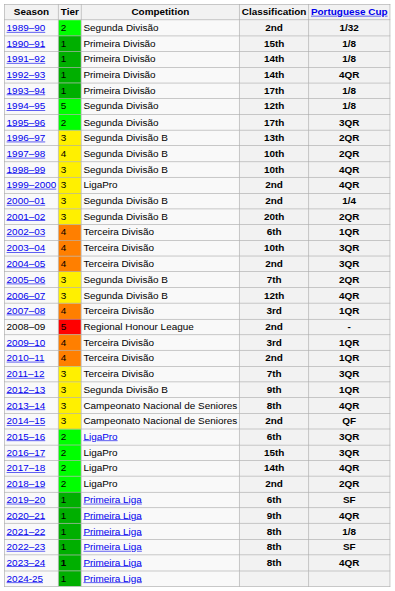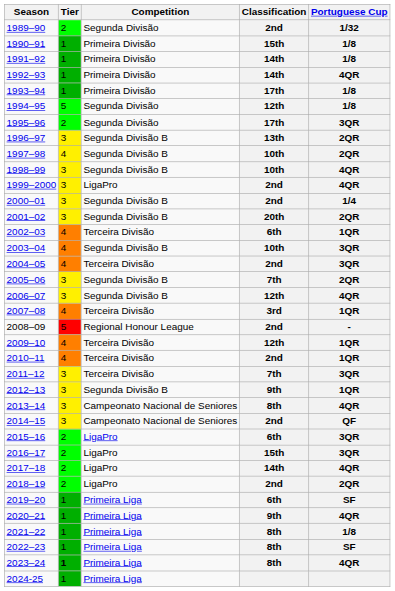 <table class="wikitable">
 <tr>
 <th>Season</th>
 <th>Tier</th>
 <th>Competition</th>
 <th>Classification</th>
 <th><a href='#'>Portuguese Cup</a></th>
 </tr>
 <tr>
 <td><a href='#'>1989–90</a></td>
 <td style="background:#00FF00">2</td>
 <td>Segunda Divisão</td>
 <th>2nd <small></small></th>
 <th>1/32</th>
 </tr>
 <tr>
 <td><a href='#'>1990–91</a></td>
 <td style="background:#00AF00">1</td>
 <td>Primeira Divisão</td>
 <th>15th</th>
 <th>1/8</th>
 </tr>
 <tr>
 <td><a href='#'>1991–92</a></td>
 <td style="background:#00AF00">1</td>
 <td>Primeira Divisão</td>
 <th>14th</th>
 <th>1/8</th>
 </tr>
 <tr>
 <td><a href='#'>1992–93</a></td>
 <td style="background:#00AF00">1</td>
 <td>Primeira Divisão</td>
 <th>14th</th>
 <th>4QR</th>
 </tr>
 <tr>
 <td><a href='#'>1993–94</a></td>
 <td style="background:#00AF00">1</td>
 <td>Primeira Divisão</td>
 <th>17th <small></small></th>
 <th>1/8</th>
 </tr>
 <tr>
 <td><a href='#'>1994–95</a></td>
 <td style="background:#00FF00">5</td>
 <td>Segunda Divisão</td>
 <th>12th</th>
 <th>1/8</th>
 </tr>
 <tr>
 <td><a href='#'>1995–96</a></td>
 <td style="background:#00FF00">2</td>
 <td>Segunda Divisão</td>
 <th>17th <small></small></th>
 <th>3QR</th>
 </tr>
 <tr>
 <td><a href='#'>1996–97</a></td>
 <td style="background:#FFF000">3</td>
 <td>Segunda Divisão B</td>
 <th>13th <small></small></th>
 <th>2QR</th>
 </tr>
 <tr>
 <td><a href='#'>1997–98</a></td>
 <td style="background:#FFF000">4</td>
 <td>Segunda Divisão B</td>
 <th>10th</th>
 <th>2QR</th>
 </tr>
 <tr>
 <td><a href='#'>1998–99</a></td>
 <td style="background:#FFF000">3</td>
 <td>Segunda Divisão B</td>
 <th>10th</th>
 <th>4QR</th>
 </tr>
 <tr>
 <td><a href='#'>1999–2000</a></td>
 <td style="background:#FFF000">3</td>
 <td>LigaPro</td>
 <th>2nd</th>
 <th>4QR</th>
 </tr>
 <tr>
 <td><a href='#'>2000–01</a></td>
 <td style="background:#FFF000">3</td>
 <td>Segunda Divisão B</td>
 <th>2nd</th>
 <th>1/4</th>
 </tr>
 <tr>
 <td><a href='#'>2001–02</a></td>
 <td style="background:#FFF000">3</td>
 <td>Segunda Divisão B</td>
 <th>20th <small></small></th>
 <th>2QR</th>
 </tr>
 <tr>
 <td><a href='#'>2002–03</a></td>
 <td style="background:#FF7F00">4</td>
 <td>Terceira Divisão</td>
 <th>6th</th>
 <th>1QR</th>
 </tr>
 <tr>
 <td><a href='#'>2003–04</a></td>
 <td style="background:#FF7F00">4</td>
-<td>Terceira Divisão</td>
+<td>Segunda Divisão B</td>
 <th>10th</th>
 <th>3QR</th>
 </tr>
 <tr>
 <td><a href='#'>2004–05</a></td>
 <td style="background:#FF7F00">4</td>
 <td>Terceira Divisão</td>
 <th>2nd <small></small></th>
 <th>3QR</th>
 </tr>
 <tr>
 <td><a href='#'>2005–06</a></td>
 <td style="background:#FFF000">3</td>
 <td>Segunda Divisão B</td>
 <th>7th</th>
 <th>2QR</th>
 </tr>
 <tr>
 <td><a href='#'>2006–07</a></td>
 <td style="background:#FFF000">3</td>
 <td>Segunda Divisão B</td>
 <th>12th <small></small></th>
 <th>4QR</th>
 </tr>
 <tr>
 <td><a href='#'>2007–08</a></td>
 <td style="background:#FF7F00">4</td>
 <td>Terceira Divisão</td>
 <th>3rd</th>
 <th>1QR</th>
 </tr>
 <tr>
 <td>2008–09</td>
 <td style="background:#FF0000">5</td>
 <td>Regional Honour League</td>
 <th>2nd <small></small></th>
 <th>-</th>
 </tr>
 <tr>
 <td><a href='#'>2009–10</a></td>
 <td style="background:#FF7F00">4</td>
 <td>Terceira Divisão</td>
-<th>3rd</th>
+<th>12th</th>
 <th>1QR</th>
 </tr>
 <tr>
 <td><a href='#'>2010–11</a></td>
 <td style="background:#FF7F00">4</td>
 <td>Terceira Divisão</td>
 <th>2nd <small></small></th>
 <th>1QR</th>
 </tr>
 <tr>
 <td><a href='#'>2011–12</a></td>
 <td style="background:#FFF000">3</td>
 <td>Terceira Divisão</td>
 <th>7th</th>
 <th>3QR</th>
 </tr>
 <tr>
 <td><a href='#'>2012–13</a></td>
 <td style="background:#FFF000">3</td>
 <td>Segunda Divisão B</td>
 <th>9th</th>
 <th>1QR</th>
 </tr>
 <tr>
 <td><a href='#'>2013–14</a></td>
 <td style="background:#FFF000">3</td>
 <td>Campeonato Nacional de Seniores</td>
 <th>8th <small></small></th>
 <th>4QR</th>
 </tr>
 <tr>
 <td><a href='#'>2014–15</a></td>
 <td style="background:#FFF000">3</td>
 <td>Campeonato Nacional de Seniores</td>
 <th>2nd <small></small></th>
 <th>QF</th>
 </tr>
 <tr>
 <td><a href='#'>2015–16</a></td>
 <td style="background:#00FF00">2</td>
 <td><a href='#'>LigaPro</a></td>
 <th>6th</th>
 <th>3QR</th>
 </tr>
 <tr>
 <td><a href='#'>2016–17</a></td>
 <td style="background:#00FF00">2</td>
 <td>LigaPro</td>
 <th>15th</th>
 <th>3QR</th>
 </tr>
 <tr>
 <td><a href='#'>2017–18</a></td>
 <td style="background:#00FF00">2</td>
 <td>LigaPro</td>
 <th>14th</th>
 <th>4QR</th>
 </tr>
 <tr>
 <td><a href='#'>2018–19</a></td>
 <td style="background:#00FF00">2</td>
 <td>LigaPro</td>
 <th>2nd <small></small></th>
 <th>2QR</th>
 </tr>
 <tr>
 <td><a href='#'>2019–20</a></td>
 <td style="background:#00AF00">1</td>
 <td><a href='#'>Primeira Liga</a></td>
 <th>6th</th>
 <th>SF</th>
 </tr>
 <tr>
 <td><a href='#'>2020–21</a></td>
 <td style="background:#00AF00">1</td>
 <td><a href='#'>Primeira Liga</a></td>
 <th>9th</th>
 <th>4QR</th>
 </tr>
 <tr>
 <td><a href='#'>2021–22</a></td>
 <td style="background:#00AF00">1</td>
 <td><a href='#'>Primeira Liga</a></td>
 <th>8th</th>
 <th>1/8</th>
 </tr>
 <tr>
 <td><a href='#'>2022–23</a></td>
 <td style="background:#00AF00">1</td>
 <td><a href='#'>Primeira Liga</a></td>
 <th>8th</th>
 <th>SF</th>
 </tr>
 <tr>
 <td><a href='#'>2023–24</a></td>
 <td style="background:#00AF00"><strong>1</strong></td>
 <td><a href='#'>Primeira Liga</a></td>
 <th>8th</th>
 <th>4QR</th>
 </tr>
 <tr>
 <td><a href='#'>2024-25</a></td>
 <td style="background:#00AF00">1</td>
 <td><a href='#'>Primeira Liga</a></td>
 <th></th>
 <th></th>
 </tr>
 </table>
